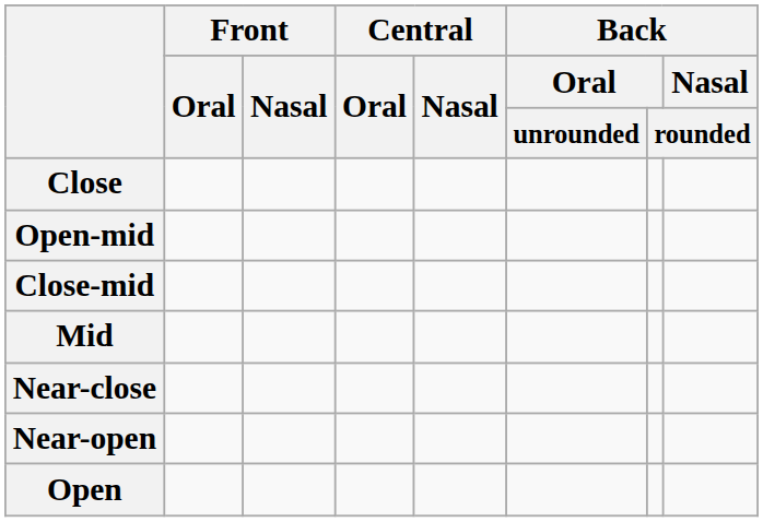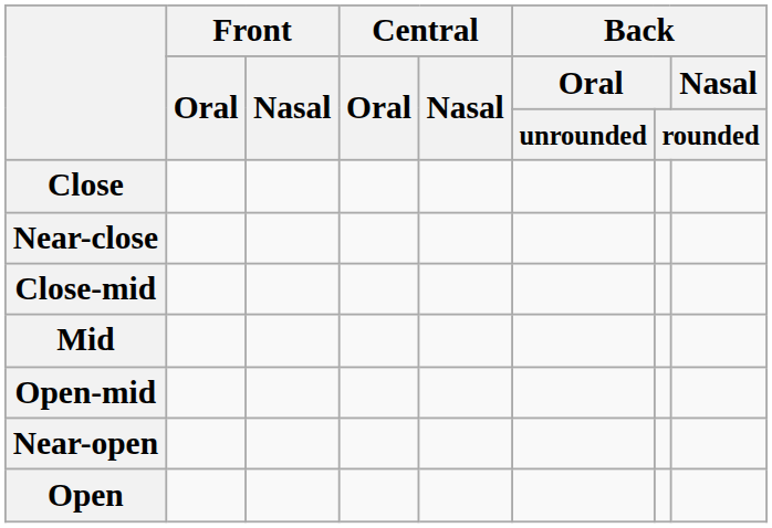 <table class="wikitable" style="text-align: center;">
 <tr>
 <th rowspan="3"></th>
 <th colspan="2">Front</th>
 <th colspan="2">Central</th>
 <th colspan="3">Back</th>
 </tr>
 <tr>
 <th rowspan="2">Oral</th>
 <th rowspan="2">Nasal</th>
 <th rowspan="2">Oral</th>
 <th rowspan="2">Nasal</th>
 <th colspan="2">Oral</th>
 <th>Nasal</th>
 </tr>
 <tr>
 <th><small>unrounded</small></th>
 <th colspan="2"><small>rounded</small></th>
 </tr>
 <tr>
 <th>Close</th>
 <td></td>
 <td></td>
 <td></td>
 <td></td>
 <td></td>
 <td></td>
 <td></td>
 </tr>
 <tr>
-<th>Open-mid</th>
+<th>Near-close</th>
 <td></td>
 <td></td>
 <td></td>
 <td></td>
 <td></td>
 <td></td>
 <td></td>
 </tr>
 <tr>
 <th>Close-mid</th>
 <td></td>
 <td></td>
 <td></td>
 <td></td>
 <td></td>
 <td></td>
 <td></td>
 </tr>
 <tr>
 <th>Mid</th>
 <td></td>
 <td></td>
 <td></td>
 <td></td>
 <td></td>
 <td></td>
 <td></td>
 </tr>
 <tr>
-<th>Near-close</th>
+<th>Open-mid</th>
 <td></td>
 <td></td>
 <td></td>
 <td></td>
 <td></td>
 <td></td>
 <td></td>
 </tr>
 <tr>
 <th>Near-open</th>
 <td></td>
 <td></td>
 <td></td>
 <td></td>
 <td></td>
 <td></td>
 <td></td>
 </tr>
 <tr>
 <th>Open</th>
 <td></td>
 <td></td>
 <td></td>
 <td></td>
 <td></td>
 <td></td>
 <td></td>
 </tr>
 </table>
